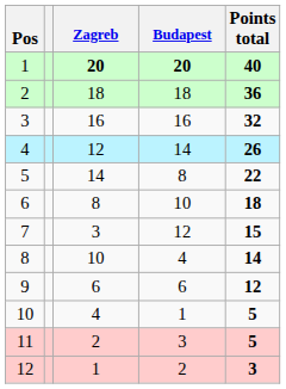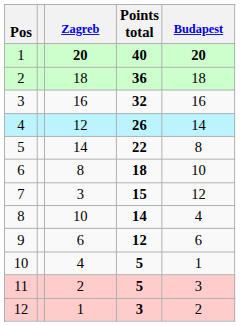 <table class="wikitable" style="text-align:center;">
 <tr>
 <th style="width:1.8em;"><br>Pos</th>
 <th></th>
 <th style="width:5.2em;;font-size:85%;vertical-align:top;padding-left:4px;;padding-right:4px;;"><br><a href='#'>Zagreb</a></th>
+<th>Points<br>total</th>
 <th style="width:5.2em;;font-size:85%;vertical-align:top;padding-left:4px;;padding-right:4px;;"><br><a href='#'>Budapest</a></th>
-<th>Points<br>total</th>
 </tr>
 <tr bgcolor="ccffcc">
 <td>1</td>
 <td align="left"></td>
 <td><strong>20</strong></td>
+<td><strong>40</strong></td>
 <td><strong>20</strong></td>
-<td><strong>40</strong></td>
 </tr>
 <tr bgcolor="ccffcc">
 <td>2</td>
 <td align="left"></td>
 <td>18</td>
+<td><strong>36</strong></td>
 <td>18</td>
-<td><strong>36</strong></td>
 </tr>
 <tr>
 <td>3</td>
 <td align="left"></td>
 <td>16</td>
+<td><strong>32</strong></td>
 <td>16</td>
-<td><strong>32</strong></td>
 </tr>
 <tr bgcolor="BBF3FF">
 <td>4</td>
 <td align="left"></td>
 <td>12</td>
+<td><strong>26</strong></td>
 <td>14</td>
-<td><strong>26</strong></td>
 </tr>
 <tr>
 <td>5</td>
 <td align="left"></td>
 <td>14</td>
+<td><strong>22</strong></td>
 <td>8</td>
-<td><strong>22</strong></td>
 </tr>
 <tr>
 <td>6</td>
 <td align="left"></td>
 <td>8</td>
+<td><strong>18</strong></td>
 <td>10</td>
-<td><strong>18</strong></td>
 </tr>
 <tr>
 <td>7</td>
 <td align="left"></td>
 <td>3</td>
+<td><strong>15</strong></td>
 <td>12</td>
-<td><strong>15</strong></td>
 </tr>
 <tr>
 <td>8</td>
 <td align="left"></td>
 <td>10</td>
+<td><strong>14</strong></td>
 <td>4</td>
-<td><strong>14</strong></td>
 </tr>
 <tr>
 <td>9</td>
 <td align="left"></td>
 <td>6</td>
+<td><strong>12</strong></td>
 <td>6</td>
-<td><strong>12</strong></td>
 </tr>
 <tr>
 <td>10</td>
 <td align="left"></td>
 <td>4</td>
+<td><strong>5</strong></td>
 <td>1</td>
-<td><strong>5</strong></td>
 </tr>
 <tr bgcolor="ffcccc">
 <td>11</td>
 <td align="left"></td>
 <td>2</td>
+<td><strong>5</strong></td>
 <td>3</td>
-<td><strong>5</strong></td>
 </tr>
 <tr bgcolor="ffcccc">
 <td>12</td>
 <td align="left"></td>
 <td>1</td>
+<td><strong>3</strong></td>
 <td>2</td>
-<td><strong>3</strong></td>
 </tr>
 </table>
